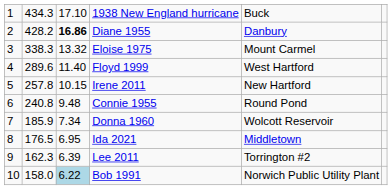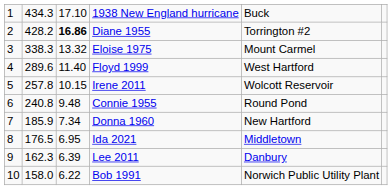 <table class="wikitable">
 <tr>
 <td>1</td>
 <td>434.3</td>
 <td>17.10</td>
 <td><a href='#'>1938 New England hurricane</a></td>
 <td>Buck</td>
 <td></td>
 </tr>
 <tr>
 <td>2</td>
 <td>428.2</td>
 <td><strong>16.86</strong></td>
 <td><a href='#'>Diane 1955</a></td>
-<td><a href='#'>Danbury</a></td>
+<td>Torrington #2</td>
 <td></td>
 </tr>
 <tr>
 <td>3</td>
 <td>338.3</td>
 <td>13.32</td>
 <td><a href='#'>Eloise 1975</a></td>
 <td>Mount Carmel</td>
 <td></td>
 </tr>
 <tr>
 <td>4</td>
 <td>289.6</td>
 <td>11.40</td>
 <td><a href='#'>Floyd 1999</a></td>
 <td>West Hartford</td>
 <td></td>
 </tr>
 <tr>
 <td>5</td>
 <td>257.8</td>
 <td>10.15</td>
 <td><a href='#'>Irene 2011</a></td>
-<td>New Hartford</td>
+<td>Wolcott Reservoir</td>
 <td></td>
 </tr>
 <tr>
 <td>6</td>
 <td>240.8</td>
 <td>9.48</td>
 <td><a href='#'>Connie 1955</a></td>
 <td>Round Pond</td>
 <td></td>
 </tr>
 <tr>
 <td>7</td>
 <td>185.9</td>
 <td>7.34</td>
 <td><a href='#'>Donna 1960</a></td>
-<td>Wolcott Reservoir</td>
+<td>New Hartford</td>
 <td></td>
 </tr>
 <tr>
 <td>8</td>
 <td>176.5</td>
 <td>6.95</td>
 <td><a href='#'>Ida 2021</a></td>
 <td><a href='#'>Middletown</a></td>
 <td></td>
 </tr>
 <tr>
 <td>9</td>
 <td>162.3</td>
 <td>6.39</td>
 <td><a href='#'>Lee 2011</a></td>
-<td>Torrington #2</td>
+<td><a href='#'>Danbury</a></td>
 <td></td>
 </tr>
 <tr>
 <td>10</td>
 <td>158.0</td>
-<td style="background: lightblue;">6.22</td>
+<td>6.22</td>
 <td><a href='#'>Bob 1991</a></td>
 <td>Norwich Public Utility Plant</td>
 <td></td>
 </tr>
 </table>
